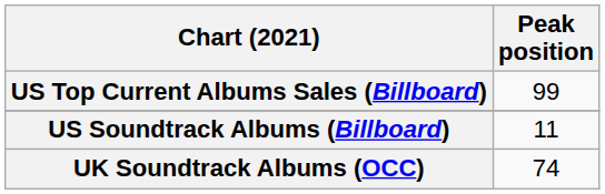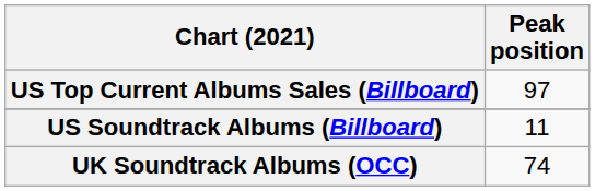 <table class="wikitable sortable plainrowheaders" style="text-align:center">
 <tr>
 <th scope="col">Chart (2021)</th>
 <th scope="col">Peak<br>position</th>
 </tr>
 <tr>
 <th scope="row">US Top Current Albums Sales (<em><a href='#'>Billboard</a></em>)</th>
-<td>99</td>
+<td>97</td>
 </tr>
 <tr>
 </tr>
 <tr>
 <th scope="row">US Soundtrack Albums (<a href='#'><em>Billboard</em></a>)</th>
 <td>11</td>
 </tr>
 <tr>
 <th scope="row">UK Soundtrack Albums (<a href='#'>OCC</a>)</th>
 <td>74</td>
 </tr>
 </table>
